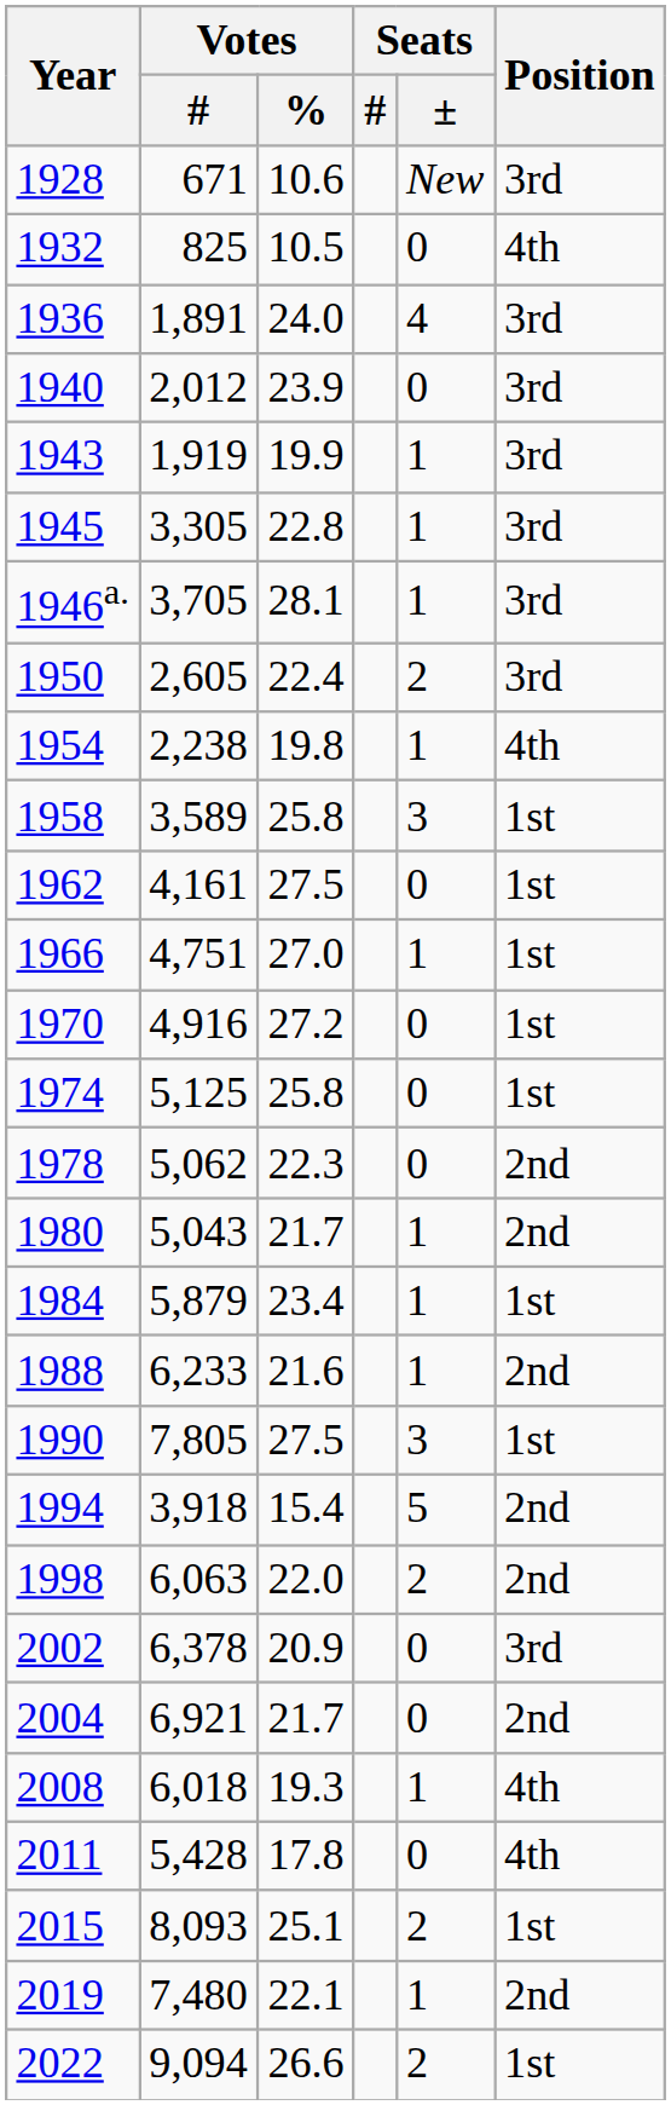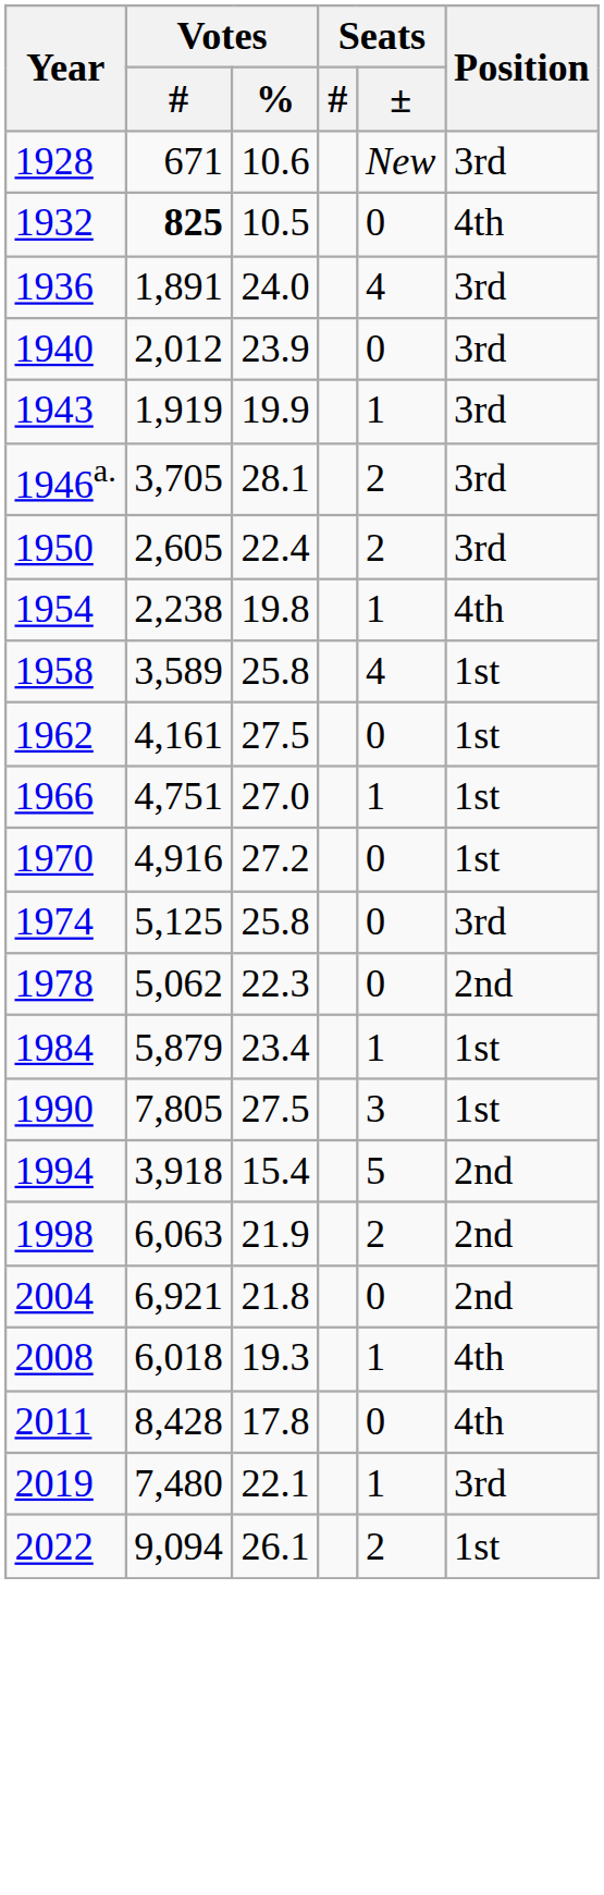 <table class="wikitable" width="220px">
 <tr>
 <th rowspan="2" align="left">Year</th>
 <th colspan="2">Votes</th>
 <th colspan="2">Seats</th>
 <th rowspan="2">Position</th>
 </tr>
 <tr>
 <th>#</th>
 <th>%</th>
 <th>#</th>
 <th>±</th>
 </tr>
 <tr>
 <td><a href='#'>1928</a></td>
 <td align="right">671</td>
 <td align="right">10.6</td>
 <td></td>
 <td><em>New</em></td>
 <td> 3rd</td>
 </tr>
 <tr>
 <td><a href='#'>1932</a></td>
-<td align="right">825</td>
+<td align="right"><strong>825</strong></td>
 <td align="right">10.5</td>
 <td></td>
 <td> 0</td>
 <td> 4th</td>
 </tr>
 <tr>
 <td><a href='#'>1936</a></td>
 <td align="right">1,891</td>
 <td align="right">24.0</td>
 <td></td>
 <td> 4</td>
 <td> 3rd</td>
 </tr>
 <tr>
 <td><a href='#'>1940</a></td>
 <td align="right">2,012</td>
 <td align="right">23.9</td>
 <td></td>
 <td> 0</td>
 <td> 3rd</td>
 </tr>
 <tr>
 <td><a href='#'>1943</a></td>
 <td align="right">1,919</td>
 <td align="right">19.9</td>
 <td></td>
 <td> 1</td>
 <td> 3rd</td>
 </tr>
 <tr>
-<td><a href='#'>1945</a></td>
-<td align="right">3,305</td>
-<td align="right">22.8</td>
-<td></td>
-<td> 1</td>
-<td> 3rd</td>
-</tr>
-<tr>
 <td><a href='#'>1946</a><sup>a.</sup></td>
 <td align="right">3,705</td>
 <td align="right">28.1</td>
 <td></td>
-<td> 1</td>
+<td> 2</td>
 <td> 3rd</td>
 </tr>
 <tr>
 <td><a href='#'>1950</a></td>
 <td align="right">2,605</td>
 <td align="right">22.4</td>
 <td></td>
 <td> 2</td>
 <td> 3rd</td>
 </tr>
 <tr>
 <td><a href='#'>1954</a></td>
 <td align="right">2,238</td>
 <td align="right">19.8</td>
 <td></td>
 <td> 1</td>
 <td> 4th</td>
 </tr>
 <tr>
 <td><a href='#'>1958</a></td>
 <td align="right">3,589</td>
 <td align="right">25.8</td>
 <td></td>
-<td> 3</td>
+<td> 4</td>
 <td> 1st</td>
 </tr>
 <tr>
 <td><a href='#'>1962</a></td>
 <td align="right">4,161</td>
 <td align="right">27.5</td>
 <td></td>
 <td> 0</td>
 <td> 1st</td>
 </tr>
 <tr>
 <td><a href='#'>1966</a></td>
 <td align="right">4,751</td>
 <td align="right">27.0</td>
 <td></td>
 <td> 1</td>
 <td> 1st</td>
 </tr>
 <tr>
 <td><a href='#'>1970</a></td>
 <td align="right">4,916</td>
 <td align="right">27.2</td>
 <td></td>
 <td> 0</td>
 <td> 1st</td>
 </tr>
 <tr>
 <td><a href='#'>1974</a></td>
 <td align="right">5,125</td>
 <td align="right">25.8</td>
 <td></td>
 <td> 0</td>
-<td> 1st</td>
+<td> 3rd</td>
 </tr>
 <tr>
 <td><a href='#'>1978</a></td>
 <td align="right">5,062</td>
 <td align="right">22.3</td>
 <td></td>
 <td> 0</td>
 <td> 2nd</td>
 </tr>
 <tr>
-<td><a href='#'>1980</a></td>
-<td align="right">5,043</td>
-<td align="right">21.7</td>
-<td></td>
-<td> 1</td>
-<td> 2nd</td>
-</tr>
-<tr>
 <td><a href='#'>1984</a></td>
 <td align="right">5,879</td>
 <td align="right">23.4</td>
 <td></td>
 <td> 1</td>
 <td> 1st</td>
-</tr>
-<tr>
-<td><a href='#'>1988</a></td>
-<td align="right">6,233</td>
-<td align="right">21.6</td>
-<td></td>
-<td> 1</td>
-<td> 2nd</td>
 </tr>
 <tr>
 <td><a href='#'>1990</a></td>
 <td align="right">7,805</td>
 <td align="right">27.5</td>
 <td></td>
 <td> 3</td>
 <td> 1st</td>
 </tr>
 <tr>
 <td><a href='#'>1994</a></td>
 <td align="right">3,918</td>
 <td align="right">15.4</td>
 <td></td>
 <td> 5</td>
 <td> 2nd</td>
 </tr>
 <tr>
 <td><a href='#'>1998</a></td>
 <td align="right">6,063</td>
-<td align="right">22.0</td>
+<td align="right">21.9</td>
 <td></td>
 <td> 2</td>
 <td> 2nd</td>
 </tr>
 <tr>
-<td><a href='#'>2002</a></td>
-<td align="right">6,378</td>
-<td align="right">20.9</td>
-<td></td>
-<td> 0</td>
-<td> 3rd</td>
-</tr>
-<tr>
 <td><a href='#'>2004</a></td>
 <td align="right">6,921</td>
-<td align="right">21.7</td>
+<td align="right">21.8</td>
 <td></td>
 <td> 0</td>
 <td> 2nd</td>
 </tr>
 <tr>
 <td><a href='#'>2008</a></td>
 <td align="right">6,018</td>
 <td align="right">19.3</td>
 <td></td>
 <td> 1</td>
 <td> 4th</td>
 </tr>
 <tr>
 <td><a href='#'>2011</a></td>
-<td align="right">5,428</td>
+<td align="right">8,428</td>
 <td align="right">17.8</td>
 <td></td>
 <td> 0</td>
 <td> 4th</td>
-</tr>
-<tr>
-<td><a href='#'>2015</a></td>
-<td align="right">8,093</td>
-<td align="right">25.1</td>
-<td></td>
-<td> 2</td>
-<td> 1st</td>
 </tr>
 <tr>
 <td><a href='#'>2019</a></td>
 <td align="right">7,480</td>
 <td align="right">22.1</td>
 <td></td>
 <td> 1</td>
-<td> 2nd</td>
+<td> 3rd</td>
 </tr>
 <tr>
 <td><a href='#'>2022</a></td>
 <td align="right">9,094</td>
-<td align="right">26.6</td>
+<td align="right">26.1</td>
 <td></td>
 <td> 2</td>
 <td> 1st</td>
 </tr>
 </table>
